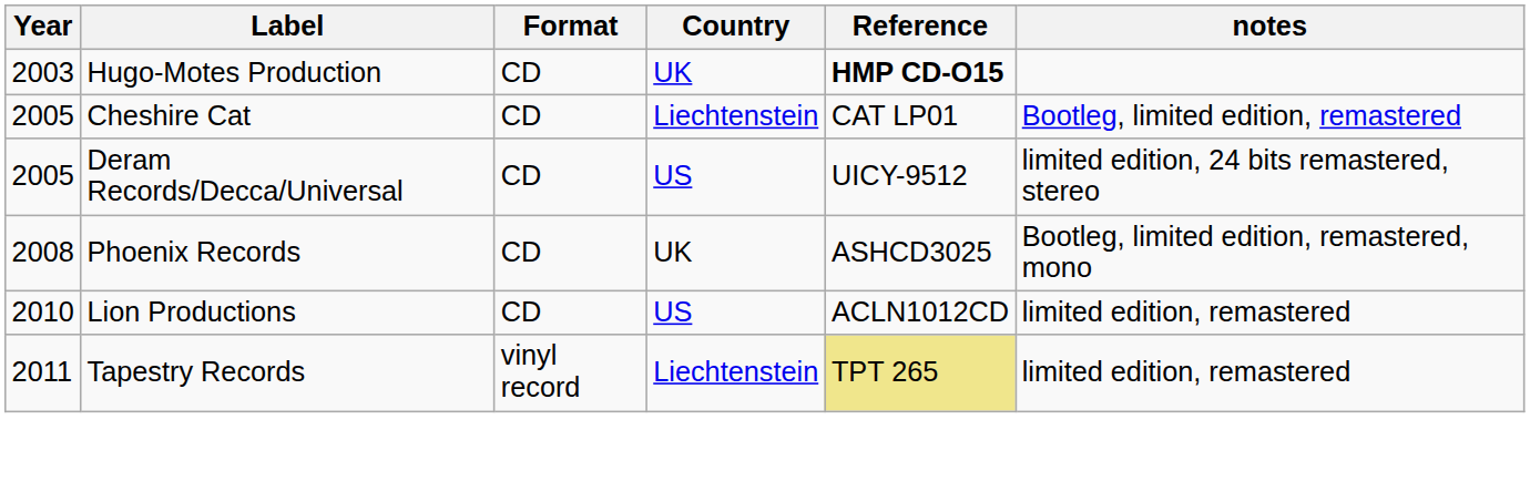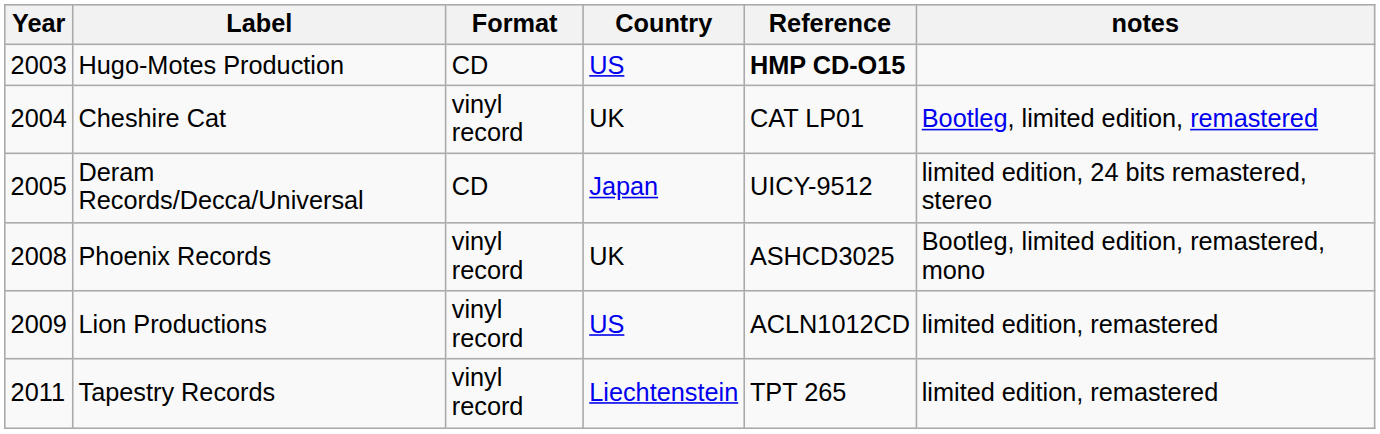 <table class="wikitable">
 <tr>
 <th>Year</th>
 <th>Label</th>
 <th>Format</th>
 <th>Country</th>
 <th>Reference</th>
 <th>notes</th>
 </tr>
 <tr>
 <td>2003</td>
 <td>Hugo-Motes Production</td>
 <td>CD</td>
-<td><a href='#'>UK</a></td>
+<td><a href='#'>US</a></td>
 <td><strong>HMP CD-O15</strong></td>
 <td></td>
 </tr>
 <tr>
-<td>2005</td>
+<td>2004</td>
 <td>Cheshire Cat</td>
-<td>CD</td>
-<td><a href='#'>Liechtenstein</a></td>
+<td>vinyl record</td>
+<td>UK</td>
 <td>CAT LP01</td>
 <td><a href='#'>Bootleg</a>, limited edition, <a href='#'>remastered</a></td>
 </tr>
 <tr>
 <td>2005</td>
 <td>Deram Records/Decca/Universal</td>
 <td>CD</td>
-<td><a href='#'>US</a></td>
+<td><a href='#'>Japan</a></td>
 <td>UICY-9512</td>
 <td>limited edition, 24 bits remastered, stereo</td>
 </tr>
 <tr>
 <td>2008</td>
 <td>Phoenix Records</td>
-<td>CD</td>
+<td>vinyl record</td>
 <td>UK</td>
 <td>ASHCD3025</td>
 <td>Bootleg, limited edition, remastered, mono</td>
 </tr>
 <tr>
-<td>2010</td>
+<td>2009</td>
 <td>Lion Productions</td>
-<td>CD</td>
+<td>vinyl record</td>
 <td><a href='#'>US</a></td>
 <td>ACLN1012CD</td>
 <td>limited edition, remastered</td>
 </tr>
 <tr>
 <td>2011</td>
 <td>Tapestry Records</td>
 <td>vinyl record</td>
 <td><a href='#'>Liechtenstein</a></td>
-<td style="background: khaki;">TPT 265</td>
+<td>TPT 265</td>
 <td>limited edition, remastered</td>
 </tr>
 </table>
